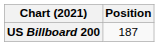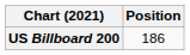 <table class="wikitable plainrowheaders" style="text-align:center">
 <tr>
 <th scope="col">Chart (2021)</th>
 <th scope="col">Position</th>
 </tr>
 <tr>
 <th scope="row">US <em>Billboard</em> 200</th>
-<td>187</td>
+<td>186</td>
 </tr>
 </table>
